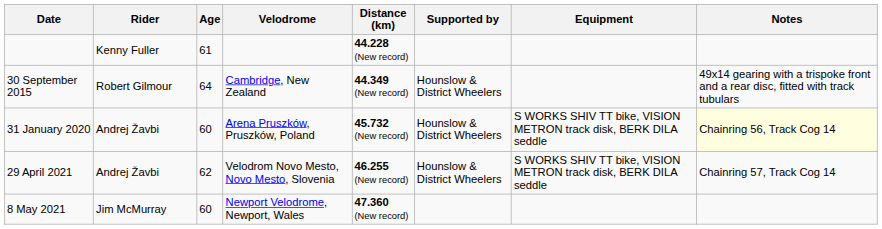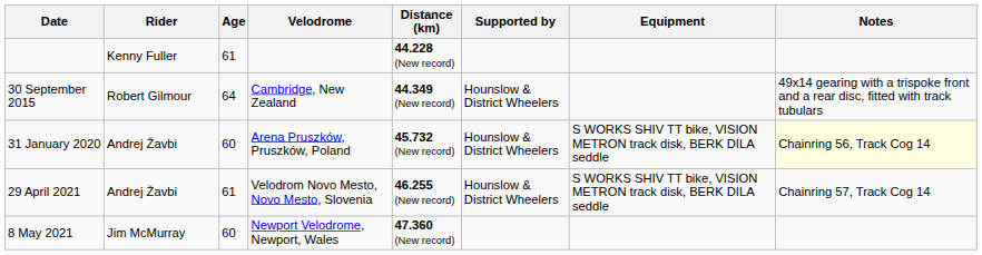 <table class="wikitable sortable mw-collapsible mw-collapsed" style="min-width:22em">
 <tr>
 <th width=120>Date</th>
 <th width=140>Rider</th>
 <th>Age</th>
 <th>Velodrome</th>
 <th>Distance (km)</th>
 <th>Supported by</th>
 <th>Equipment</th>
 <th>Notes</th>
 </tr>
 <tr>
 <td></td>
 <td> Kenny Fuller</td>
 <td>61</td>
 <td></td>
 <td><strong>44.228</strong><br><small>(New record)</small></td>
 <td></td>
 <td></td>
 <td></td>
 </tr>
 <tr>
 <td>30 September 2015</td>
 <td> Robert Gilmour</td>
 <td>64</td>
 <td><a href='#'>Cambridge</a>, New Zealand</td>
 <td><strong>44.349</strong><br><small>(New record)</small></td>
 <td>Hounslow & District Wheelers</td>
 <td></td>
 <td>49x14 gearing with a trispoke front and a rear disc, fitted with track tubulars</td>
 </tr>
 <tr>
 <td>31 January 2020</td>
 <td> Andrej Žavbi</td>
 <td>60</td>
 <td><a href='#'>Arena Pruszków</a>, Pruszków, Poland</td>
 <td><strong>45.732</strong><br><small>(New record)</small></td>
 <td>Hounslow & District Wheelers</td>
 <td>S WORKS SHIV TT bike, VISION METRON track disk, BERK DILA seddle</td>
 <td style="background: lightyellow;">Chainring 56, Track Cog 14</td>
 </tr>
 <tr>
 <td>29 April 2021</td>
 <td> Andrej Žavbi</td>
-<td>62</td>
+<td>61</td>
 <td>Velodrom Novo Mesto, <a href='#'>Novo Mesto</a>, Slovenia</td>
 <td><strong>46.255</strong><br><small>(New record)</small></td>
 <td>Hounslow & District Wheelers</td>
 <td>S WORKS SHIV TT bike, VISION METRON track disk, BERK DILA seddle</td>
 <td>Chainring 57, Track Cog 14</td>
 </tr>
 <tr>
 <td>8 May 2021</td>
 <td> Jim McMurray</td>
 <td>60</td>
 <td><a href='#'>Newport Velodrome</a>, Newport, Wales</td>
 <td><strong>47.360</strong><br><small>(New record)</small></td>
 <td></td>
 <td></td>
 <td></td>
 </tr>
 </table>
